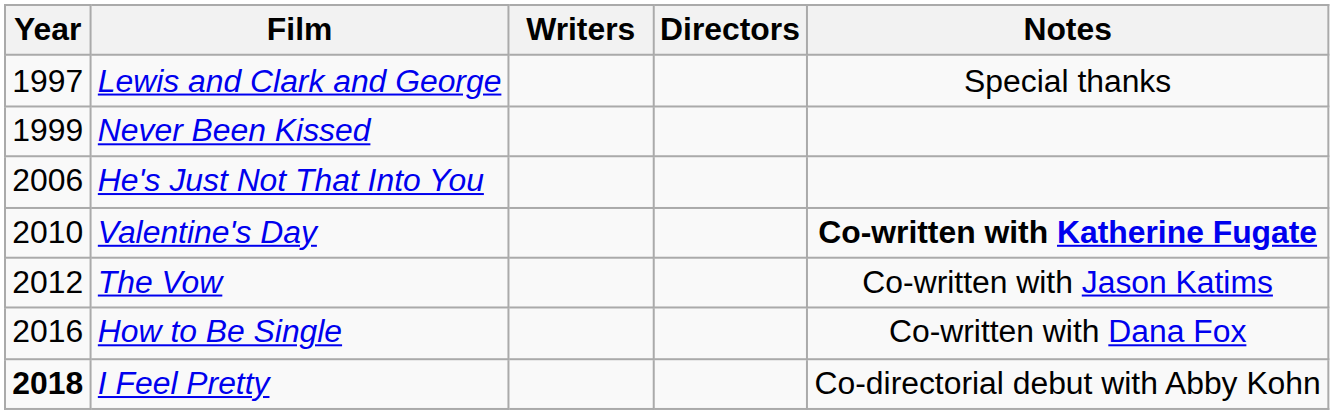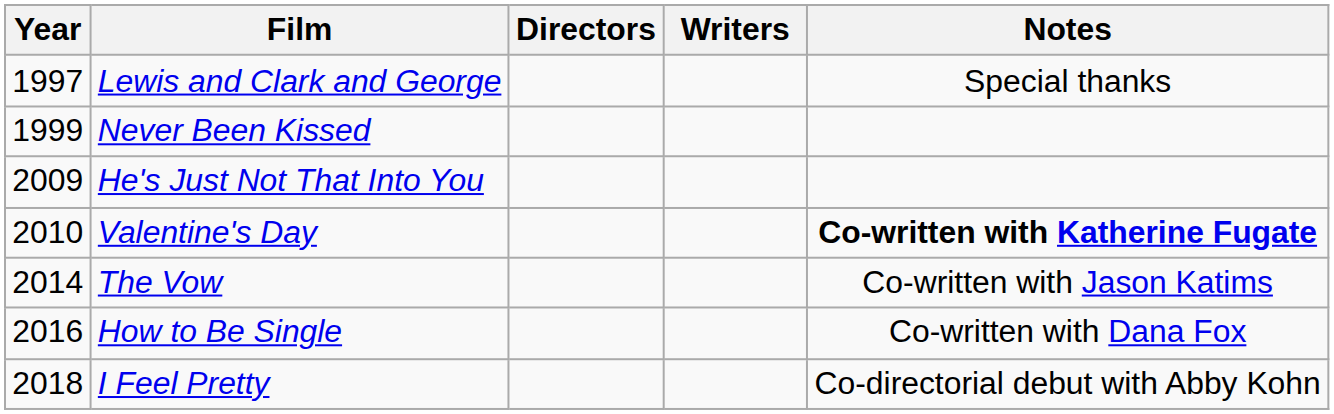 <table class="wikitable sortable" style="text-align:center">
 <tr>
 <th style="width:33px;">Year</th>
 <th>Film</th>
+<th style="width:65px;">Directors</th>
 <th width=65>Writers</th>
-<th style="width:65px;">Directors</th>
 <th>Notes</th>
 </tr>
 <tr>
 <td>1997</td>
 <td style="text-align:left"><em><a href='#'>Lewis and Clark and George</a></em></td>
 <td></td>
 <td></td>
 <td>Special thanks</td>
 </tr>
 <tr>
 <td>1999</td>
 <td style="text-align:left"><em><a href='#'>Never Been Kissed</a></em></td>
 <td></td>
 <td></td>
 <td></td>
 </tr>
 <tr>
-<td>2006</td>
+<td>2009</td>
 <td style="text-align:left"><em><a href='#'>He's Just Not That Into You</a></em></td>
 <td></td>
 <td></td>
 <td></td>
 </tr>
 <tr>
 <td>2010</td>
 <td style="text-align:left"><em><a href='#'>Valentine's Day</a></em></td>
 <td></td>
 <td></td>
 <td><strong>Co-written with <a href='#'>Katherine Fugate</a></strong></td>
 </tr>
 <tr>
-<td>2012</td>
+<td>2014</td>
 <td style="text-align:left"><em><a href='#'>The Vow</a></em></td>
 <td></td>
 <td></td>
 <td>Co-written with <a href='#'>Jason Katims</a></td>
 </tr>
 <tr>
 <td>2016</td>
 <td style="text-align:left"><em><a href='#'>How to Be Single</a></em></td>
 <td></td>
 <td></td>
 <td>Co-written with <a href='#'>Dana Fox</a></td>
 </tr>
 <tr>
-<td><strong>2018</strong></td>
+<td>2018</td>
 <td style="text-align:left"><em><a href='#'>I Feel Pretty</a></em></td>
 <td></td>
 <td></td>
 <td>Co-directorial debut with Abby Kohn</td>
 </tr>
 </table>
